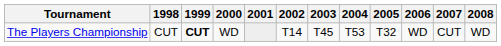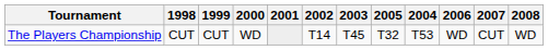 <table class="wikitable" style="font-size:95%;text-align:center;">
 <tr>
 <th>Tournament</th>
 <th>1998</th>
 <th>1999</th>
 <th>2000</th>
 <th>2001</th>
 <th>2002</th>
 <th>2003</th>
+<th>2005</th>
 <th>2004</th>
-<th>2005</th>
 <th>2006</th>
 <th>2007</th>
 <th>2008</th>
 </tr>
 <tr>
 <td align=left><a href='#'>The Players Championship</a></td>
 <td>CUT</td>
-<td><strong>CUT</strong></td>
+<td>CUT</td>
 <td>WD</td>
 <td style="background:#eeeeee;"></td>
 <td>T14</td>
 <td>T45</td>
+<td>T32</td>
 <td>T53</td>
-<td>T32</td>
 <td>WD</td>
 <td>CUT</td>
 <td>WD</td>
 </tr>
 </table>
